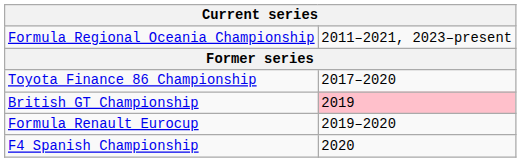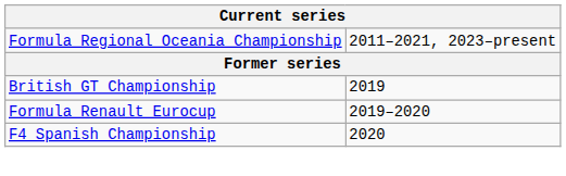 <table class="wikitable" border="1" style="font-size:85%;">
 <tr>
 <th colspan=2>Current series</th>
 </tr>
 <tr>
 <td><a href='#'>Formula Regional Oceania Championship</a></td>
 <td>2011–2021, 2023–present</td>
 </tr>
 <tr>
 <th colspan="2">Former series</th>
 </tr>
 <tr>
-<td><a href='#'>Toyota Finance 86 Championship</a></td>
-<td>2017–2020</td>
-</tr>
-<tr>
 <td><a href='#'>British GT Championship</a></td>
-<td style="background: pink;">2019</td>
+<td>2019</td>
 </tr>
 <tr>
 <td><a href='#'>Formula Renault Eurocup</a></td>
 <td>2019–2020</td>
 </tr>
 <tr>
 <td><a href='#'>F4 Spanish Championship</a></td>
 <td>2020</td>
 </tr>
 </table>
